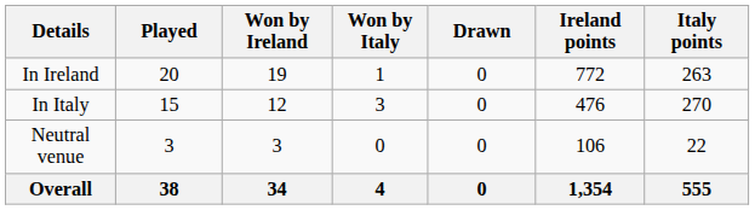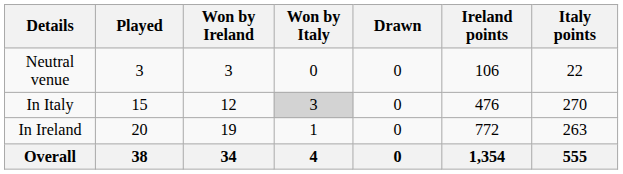 <table class="wikitable sortable"  style="text-align: center;">
 <tr>
 <th width="125">Details</th>
 <th width="125">Played</th>
 <th width="125">Won by <br>Ireland</th>
 <th width="125">Won by <br>Italy</th>
 <th width="125">Drawn</th>
 <th width="125">Ireland points</th>
 <th width="125">Italy points</th>
 </tr>
 <tr>
+<td>Neutral venue</td>
+<td align=center>3</td>
+<td align=center>3</td>
+<td align=center>0</td>
+<td align=center>0</td>
+<td align=center>106</td>
+<td align=center>22</td>
+</tr>
+<tr>
+<td>In Italy</td>
+<td align=center>15</td>
+<td align=center>12</td>
+<td align=center style="background: lightgrey;">3</td>
+<td align=center>0</td>
+<td align=center>476</td>
+<td align=center>270</td>
+</tr>
+<tr>
 <td>In Ireland</td>
 <td align=center>20</td>
 <td align=center>19</td>
 <td align=center>1</td>
 <td align=center>0</td>
 <td align=center>772</td>
 <td align=center>263</td>
-</tr>
-<tr>
-<td>In Italy</td>
-<td align=center>15</td>
-<td align=center>12</td>
-<td align=center>3</td>
-<td align=center>0</td>
-<td align=center>476</td>
-<td align=center>270</td>
-</tr>
-<tr>
-<td>Neutral venue</td>
-<td align=center>3</td>
-<td align=center>3</td>
-<td align=center>0</td>
-<td align=center>0</td>
-<td align=center>106</td>
-<td align=center>22</td>
 </tr>
 <tr>
 <th align=center>Overall</th>
 <th align=center>38</th>
 <th align=center>34</th>
 <th align=center>4</th>
 <th align=center>0</th>
 <th align=center>1,354</th>
 <th align=center>555</th>
 </tr>
 </table>
